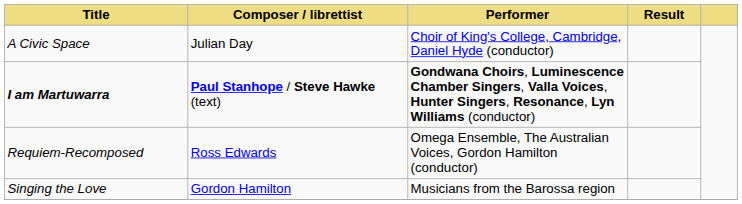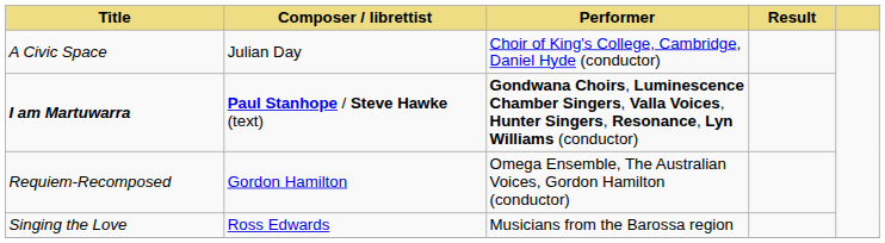 <table class="wikitable" width=100%>
 <tr>
 <th style="width:25%;background:#EEDD82;">Title</th>
 <th style="width:30%;background:#EEDD82;">Composer / librettist</th>
 <th style="width:30%;background:#EEDD82;">Performer</th>
 <th style="width:10%;background:#EEDD82;">Result</th>
 <th style="width:5%;background:#EEDD82;"></th>
 </tr>
 <tr>
 <td><em>A Civic Space</em></td>
 <td>Julian Day</td>
 <td><a href='#'>Choir of King's College, Cambridge</a>, <a href='#'>Daniel Hyde</a> (conductor)</td>
 <td></td>
 <td rowspan="4"></td>
 </tr>
 <tr>
 <td><strong><em>I am Martuwarra</em></strong></td>
 <td><strong><a href='#'>Paul Stanhope</a></strong> / <strong>Steve Hawke</strong> (text)</td>
 <td><strong>Gondwana Choirs</strong>, <strong>Luminescence Chamber Singers</strong>, <strong>Valla Voices</strong>, <strong>Hunter Singers</strong>, <strong>Resonance</strong>, <strong>Lyn Williams</strong> (conductor)</td>
 <td></td>
 </tr>
 <tr>
 <td><em>Requiem-Recomposed</em></td>
-<td><a href='#'>Ross Edwards</a></td>
+<td><a href='#'>Gordon Hamilton</a></td>
 <td>Omega Ensemble, The Australian Voices, Gordon Hamilton (conductor)</td>
 <td></td>
 </tr>
 <tr>
 <td><em>Singing the Love</em></td>
-<td><a href='#'>Gordon Hamilton</a></td>
+<td><a href='#'>Ross Edwards</a></td>
 <td>Musicians from the Barossa region</td>
 <td></td>
 </tr>
 <tr>
 </tr>
 </table>
